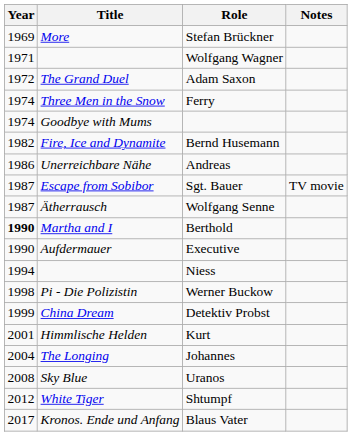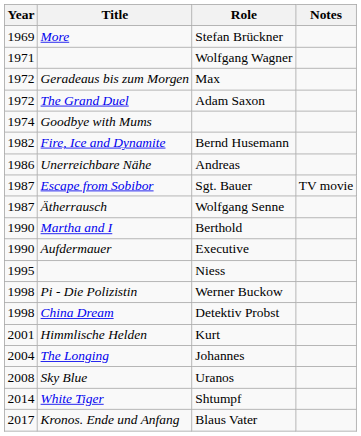 <table class="wikitable">
 <tr>
 <th>Year</th>
 <th>Title</th>
 <th>Role</th>
 <th>Notes</th>
 </tr>
 <tr>
 <td>1969</td>
 <td><em><a href='#'>More</a></em></td>
 <td>Stefan Brückner</td>
 <td></td>
 </tr>
 <tr>
 <td>1971</td>
 <td><em></em></td>
 <td>Wolfgang Wagner</td>
 <td></td>
 </tr>
 <tr>
 <td>1972</td>
-<td><em><a href='#'>The Grand Duel</a></em></td>
-<td>Adam Saxon</td>
+<td><em>Geradeaus bis zum Morgen</em></td>
+<td>Max</td>
 <td></td>
 </tr>
 <tr>
-<td>1974</td>
-<td><em><a href='#'>Three Men in the Snow</a></em></td>
-<td>Ferry</td>
+<td>1972</td>
+<td><em><a href='#'>The Grand Duel</a></em></td>
+<td>Adam Saxon</td>
 <td></td>
 </tr>
 <tr>
 <td>1974</td>
 <td><em>Goodbye with Mums</em></td>
 <td></td>
 <td></td>
 </tr>
 <tr>
 <td>1982</td>
 <td><em><a href='#'>Fire, Ice and Dynamite</a></em></td>
 <td>Bernd Husemann</td>
 <td></td>
 </tr>
 <tr>
 <td>1986</td>
 <td><em>Unerreichbare Nähe</em></td>
 <td>Andreas</td>
 <td></td>
 </tr>
 <tr>
 <td>1987</td>
 <td><em><a href='#'>Escape from Sobibor</a></em></td>
 <td>Sgt. Bauer</td>
 <td>TV movie</td>
 </tr>
 <tr>
 <td>1987</td>
 <td><em>Ätherrausch</em></td>
 <td>Wolfgang Senne</td>
 <td></td>
 </tr>
 <tr>
-<td><strong>1990</strong></td>
+<td>1990</td>
 <td><em><a href='#'>Martha and I</a></em></td>
 <td>Berthold</td>
 <td></td>
 </tr>
 <tr>
 <td>1990</td>
 <td><em>Aufdermauer</em></td>
 <td>Executive</td>
 <td></td>
 </tr>
 <tr>
-<td>1994</td>
+<td>1995</td>
 <td><em></em></td>
 <td>Niess</td>
 <td></td>
 </tr>
 <tr>
 <td>1998</td>
 <td><em>Pi - Die Polizistin</em></td>
 <td>Werner Buckow</td>
 <td></td>
 </tr>
 <tr>
-<td>1999</td>
+<td>1998</td>
 <td><em><a href='#'>China Dream</a></em></td>
 <td>Detektiv Probst</td>
 <td></td>
 </tr>
 <tr>
 <td>2001</td>
 <td><em>Himmlische Helden</em></td>
 <td>Kurt</td>
 <td></td>
 </tr>
 <tr>
 <td>2004</td>
 <td><em><a href='#'>The Longing</a></em></td>
 <td>Johannes</td>
 <td></td>
 </tr>
 <tr>
 <td>2008</td>
 <td><em>Sky Blue</em></td>
 <td>Uranos</td>
 <td></td>
 </tr>
 <tr>
-<td>2012</td>
+<td>2014</td>
 <td><em><a href='#'>White Tiger</a></em></td>
 <td>Shtumpf</td>
 <td></td>
 </tr>
 <tr>
 <td>2017</td>
 <td><em>Kronos. Ende und Anfang</em></td>
 <td>Blaus Vater</td>
 <td></td>
 </tr>
 </table>
